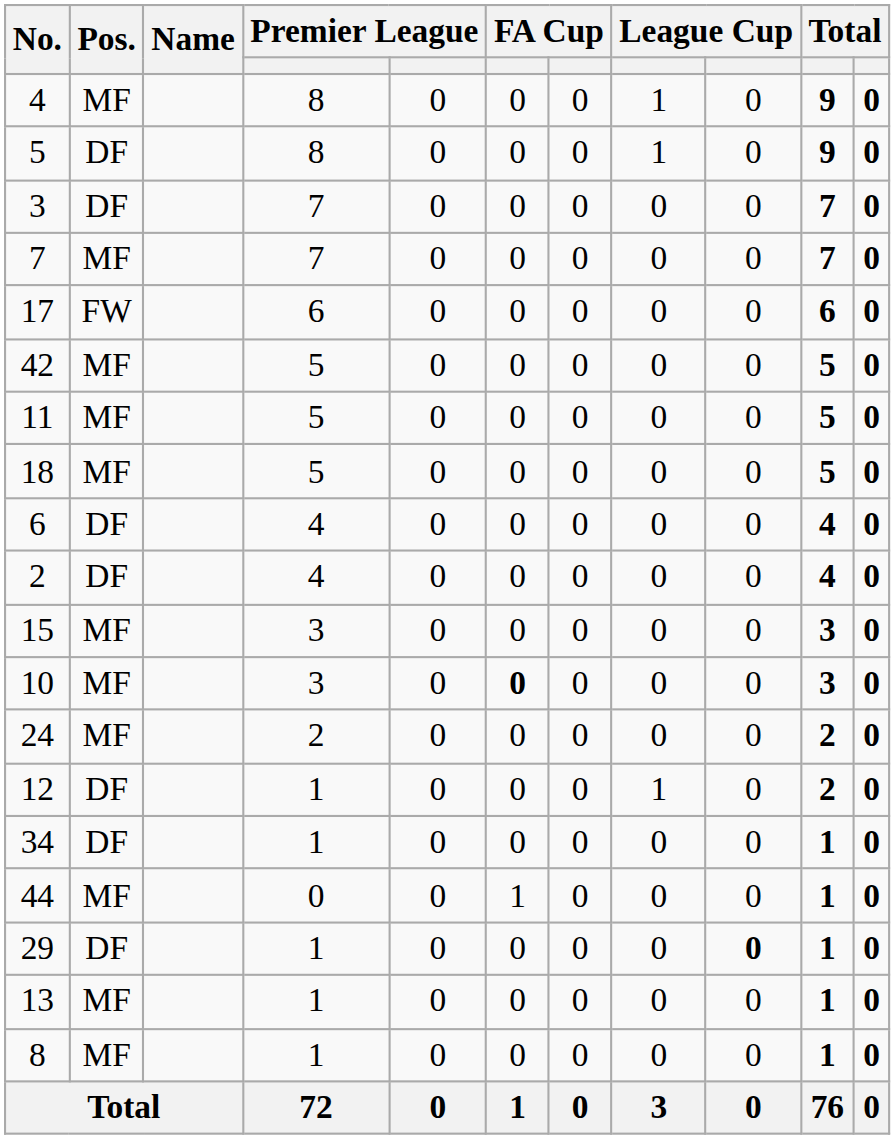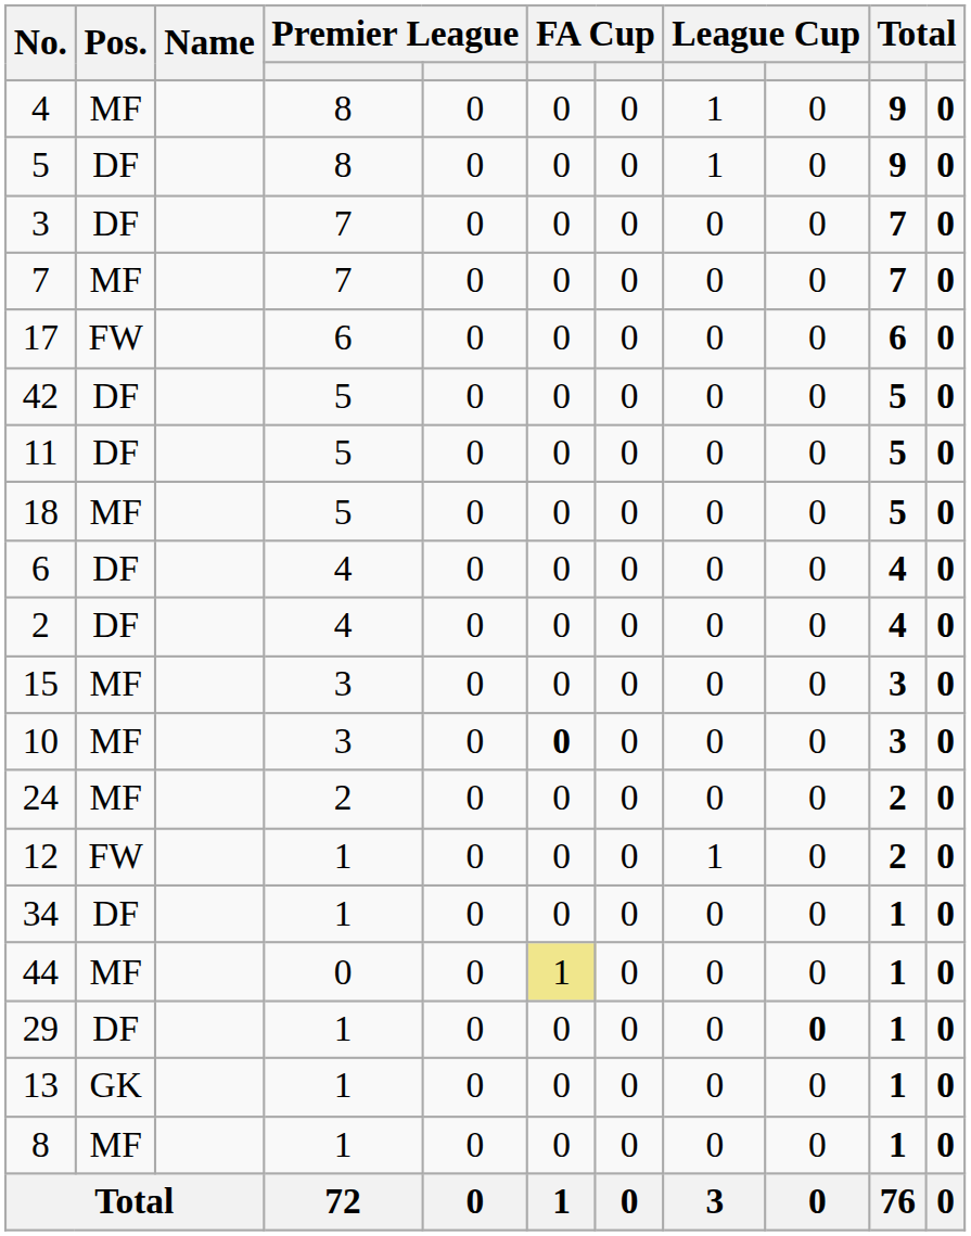 <table class="wikitable sortable" style="text-align: center;">
 <tr>
 <th rowspan="2">No.</th>
 <th rowspan="2">Pos.</th>
 <th rowspan="2">Name</th>
 <th colspan="2">Premier League</th>
 <th colspan="2">FA Cup</th>
 <th colspan="2">League Cup</th>
 <th colspan="2">Total</th>
 </tr>
 <tr>
 <th></th>
 <th></th>
 <th></th>
 <th></th>
 <th></th>
 <th></th>
 <th></th>
 <th></th>
 </tr>
 <tr>
 <td>4</td>
 <td>MF</td>
 <td></td>
 <td>8</td>
 <td>0</td>
 <td>0</td>
 <td>0</td>
 <td>1</td>
 <td>0</td>
 <td><strong>9</strong></td>
 <td><strong>0</strong></td>
 </tr>
 <tr>
 <td>5</td>
 <td>DF</td>
 <td></td>
 <td>8</td>
 <td>0</td>
 <td>0</td>
 <td>0</td>
 <td>1</td>
 <td>0</td>
 <td><strong>9</strong></td>
 <td><strong>0</strong></td>
 </tr>
 <tr>
 <td>3</td>
 <td>DF</td>
 <td></td>
 <td>7</td>
 <td>0</td>
 <td>0</td>
 <td>0</td>
 <td>0</td>
 <td>0</td>
 <td><strong>7</strong></td>
 <td><strong>0</strong></td>
 </tr>
 <tr>
 <td>7</td>
 <td>MF</td>
 <td></td>
 <td>7</td>
 <td>0</td>
 <td>0</td>
 <td>0</td>
 <td>0</td>
 <td>0</td>
 <td><strong>7</strong></td>
 <td><strong>0</strong></td>
 </tr>
 <tr>
 <td>17</td>
 <td>FW</td>
 <td></td>
 <td>6</td>
 <td>0</td>
 <td>0</td>
 <td>0</td>
 <td>0</td>
 <td>0</td>
 <td><strong>6</strong></td>
 <td><strong>0</strong></td>
 </tr>
 <tr>
 <td>42</td>
-<td>MF</td>
+<td>DF</td>
 <td></td>
 <td>5</td>
 <td>0</td>
 <td>0</td>
 <td>0</td>
 <td>0</td>
 <td>0</td>
 <td><strong>5</strong></td>
 <td><strong>0</strong></td>
 </tr>
 <tr>
 <td>11</td>
-<td>MF</td>
+<td>DF</td>
 <td></td>
 <td>5</td>
 <td>0</td>
 <td>0</td>
 <td>0</td>
 <td>0</td>
 <td>0</td>
 <td><strong>5</strong></td>
 <td><strong>0</strong></td>
 </tr>
 <tr>
 <td>18</td>
 <td>MF</td>
 <td></td>
 <td>5</td>
 <td>0</td>
 <td>0</td>
 <td>0</td>
 <td>0</td>
 <td>0</td>
 <td><strong>5</strong></td>
 <td><strong>0</strong></td>
 </tr>
 <tr>
 <td>6</td>
 <td>DF</td>
 <td></td>
 <td>4</td>
 <td>0</td>
 <td>0</td>
 <td>0</td>
 <td>0</td>
 <td>0</td>
 <td><strong>4</strong></td>
 <td><strong>0</strong></td>
 </tr>
 <tr>
 <td>2</td>
 <td>DF</td>
 <td></td>
 <td>4</td>
 <td>0</td>
 <td>0</td>
 <td>0</td>
 <td>0</td>
 <td>0</td>
 <td><strong>4</strong></td>
 <td><strong>0</strong></td>
 </tr>
 <tr>
 <td>15</td>
 <td>MF</td>
 <td></td>
 <td>3</td>
 <td>0</td>
 <td>0</td>
 <td>0</td>
 <td>0</td>
 <td>0</td>
 <td><strong>3</strong></td>
 <td><strong>0</strong></td>
 </tr>
 <tr>
 <td>10</td>
 <td>MF</td>
 <td></td>
 <td>3</td>
 <td>0</td>
 <td><strong>0</strong></td>
 <td>0</td>
 <td>0</td>
 <td>0</td>
 <td><strong>3</strong></td>
 <td><strong>0</strong></td>
 </tr>
 <tr>
 <td>24</td>
 <td>MF</td>
 <td></td>
 <td>2</td>
 <td>0</td>
 <td>0</td>
 <td>0</td>
 <td>0</td>
 <td>0</td>
 <td><strong>2</strong></td>
 <td><strong>0</strong></td>
 </tr>
 <tr>
 <td>12</td>
-<td>DF</td>
+<td>FW</td>
 <td></td>
 <td>1</td>
 <td>0</td>
 <td>0</td>
 <td>0</td>
 <td>1</td>
 <td>0</td>
 <td><strong>2</strong></td>
 <td><strong>0</strong></td>
 </tr>
 <tr>
 <td>34</td>
 <td>DF</td>
 <td></td>
 <td>1</td>
 <td>0</td>
 <td>0</td>
 <td>0</td>
 <td>0</td>
 <td>0</td>
 <td><strong>1</strong></td>
 <td><strong>0</strong></td>
 </tr>
 <tr>
 <td>44</td>
 <td>MF</td>
 <td></td>
 <td>0</td>
 <td>0</td>
-<td>1</td>
+<td style="background: khaki;">1</td>
 <td>0</td>
 <td>0</td>
 <td>0</td>
 <td><strong>1</strong></td>
 <td><strong>0</strong></td>
 </tr>
 <tr>
 <td>29</td>
 <td>DF</td>
 <td></td>
 <td>1</td>
 <td>0</td>
 <td>0</td>
 <td>0</td>
 <td>0</td>
 <td><strong>0</strong></td>
 <td><strong>1</strong></td>
 <td><strong>0</strong></td>
 </tr>
 <tr>
 <td>13</td>
-<td>MF</td>
+<td>GK</td>
 <td></td>
 <td>1</td>
 <td>0</td>
 <td>0</td>
 <td>0</td>
 <td>0</td>
 <td>0</td>
 <td><strong>1</strong></td>
 <td><strong>0</strong></td>
 </tr>
 <tr>
 <td>8</td>
 <td>MF</td>
 <td></td>
 <td>1</td>
 <td>0</td>
 <td>0</td>
 <td>0</td>
 <td>0</td>
 <td>0</td>
 <td><strong>1</strong></td>
 <td><strong>0</strong></td>
 </tr>
 <tr>
 <th colspan=3>Total</th>
 <th>72</th>
 <th>0</th>
 <th>1</th>
 <th>0</th>
 <th>3</th>
 <th>0</th>
 <th>76</th>
 <th>0</th>
 </tr>
 </table>
